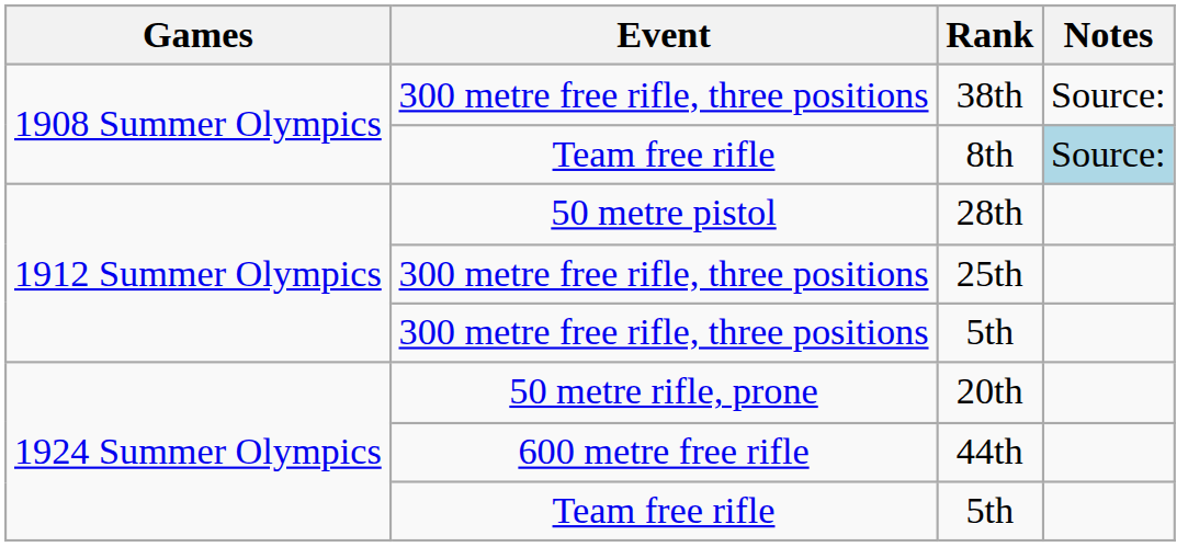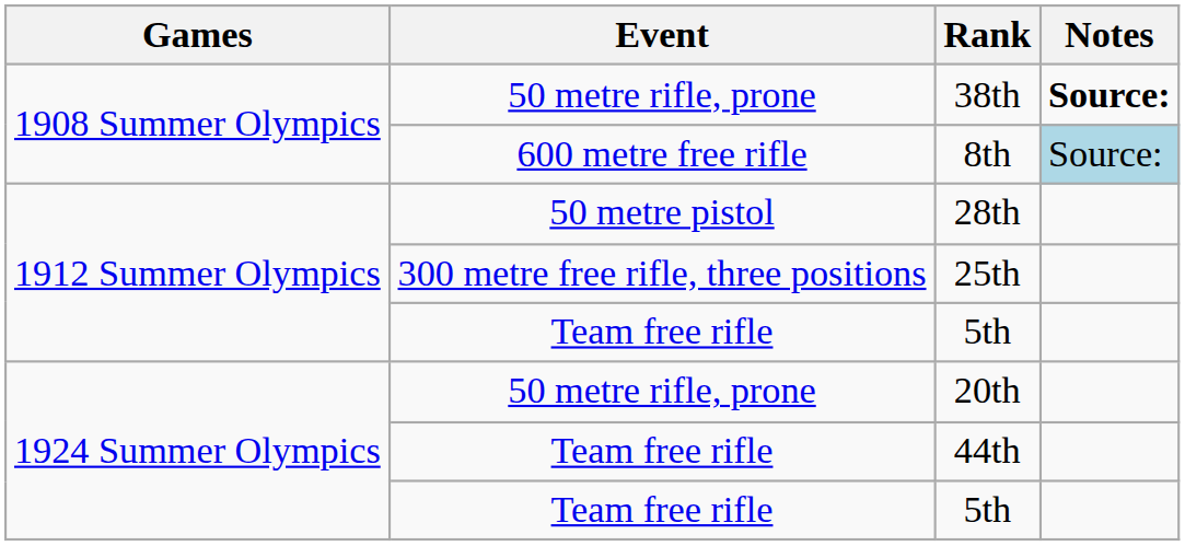 <table class="wikitable" style=" text-align:center;">
 <tr>
 <th>Games</th>
 <th>Event</th>
 <th>Rank</th>
 <th>Notes</th>
 </tr>
 <tr>
 <td style="white-space: nowrap;" rowspan=2><a href='#'>1908 Summer Olympics</a></td>
-<td style="white-space: nowrap;"><a href='#'>300 metre free rifle, three positions</a></td>
+<td style="white-space: nowrap;"><a href='#'>50 metre rifle, prone</a></td>
 <td>38th</td>
-<td align=left>Source:</td>
+<td align=left><strong>Source:</strong></td>
 </tr>
 <tr>
-<td style="white-space: nowrap;"><a href='#'>Team free rifle</a></td>
+<td style="white-space: nowrap;"><a href='#'>600 metre free rifle</a></td>
 <td>8th</td>
 <td align=left style="background: lightblue;">Source:</td>
 </tr>
 <tr>
 <td style="white-space: nowrap;" rowspan=3><a href='#'>1912 Summer Olympics</a></td>
 <td style="white-space: nowrap;"><a href='#'>50 metre pistol</a></td>
 <td>28th</td>
 <td align=left></td>
 </tr>
 <tr>
 <td style="white-space: nowrap;"><a href='#'>300 metre free rifle, three positions</a></td>
 <td>25th</td>
 <td align=left></td>
 </tr>
 <tr>
-<td style="white-space: nowrap;"><a href='#'>300 metre free rifle, three positions</a></td>
+<td style="white-space: nowrap;"><a href='#'>Team free rifle</a></td>
 <td>5th</td>
 <td align=left></td>
 </tr>
 <tr>
 <td style="white-space: nowrap;" rowspan=3><a href='#'>1924 Summer Olympics</a></td>
 <td style="white-space: nowrap;"><a href='#'>50 metre rifle, prone</a></td>
 <td>20th</td>
 <td align=left></td>
 </tr>
 <tr>
-<td style="white-space: nowrap;"><a href='#'>600 metre free rifle</a></td>
+<td style="white-space: nowrap;"><a href='#'>Team free rifle</a></td>
 <td>44th</td>
 <td align=left></td>
 </tr>
 <tr>
 <td style="white-space: nowrap;"><a href='#'>Team free rifle</a></td>
 <td>5th</td>
 <td align=left></td>
 </tr>
 </table>
